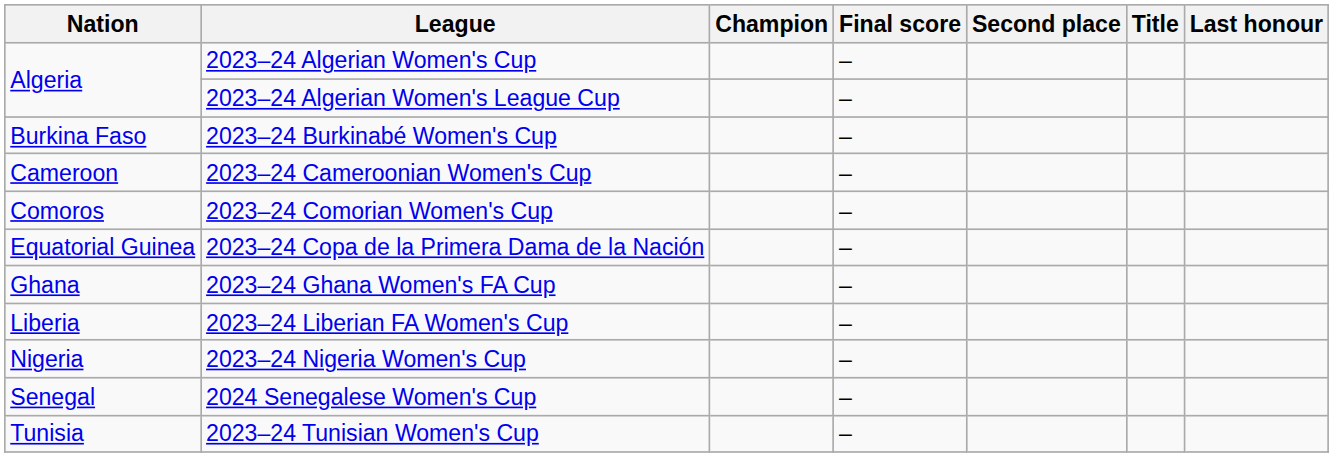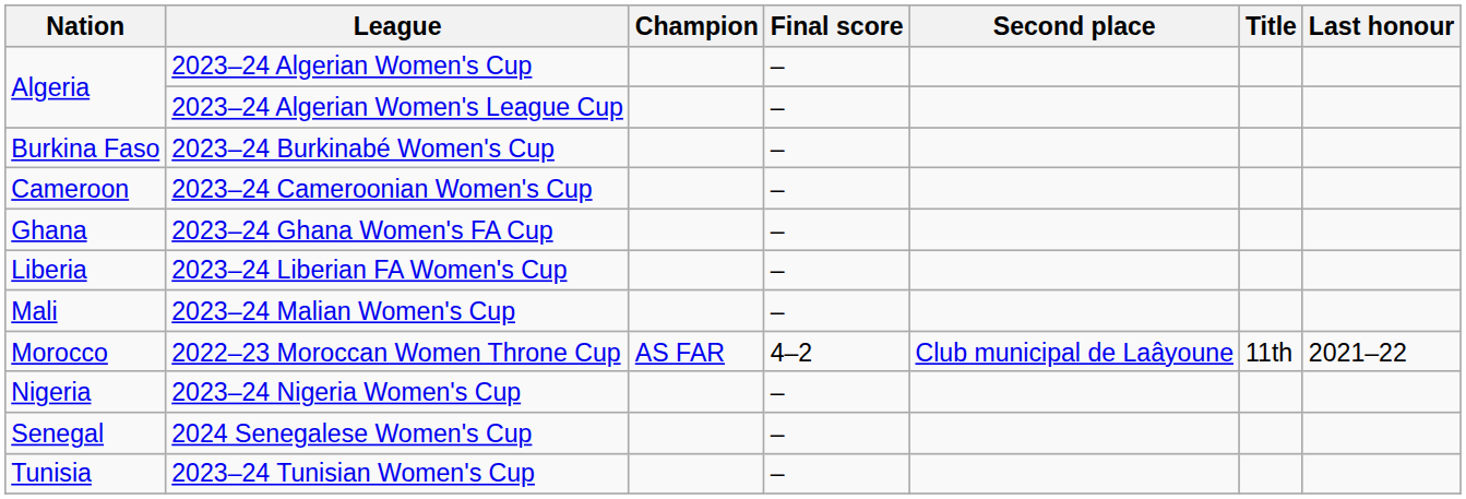 <table class=wikitable style="font-size:14px">
 <tr>
 <th>Nation</th>
 <th>League</th>
 <th>Champion</th>
 <th>Final score</th>
 <th>Second place</th>
 <th data-sort-type="number">Title</th>
 <th>Last honour</th>
 </tr>
 <tr>
 <td align=left rowspan=2> <a href='#'>Algeria</a></td>
 <td align=left><a href='#'>2023–24 Algerian Women's Cup</a></td>
 <td></td>
 <td>–</td>
 <td></td>
 <td></td>
 <td></td>
 </tr>
 <tr>
 <td align=left><a href='#'>2023–24 Algerian Women's League Cup</a></td>
 <td></td>
 <td>–</td>
 <td></td>
 <td></td>
 <td></td>
 </tr>
 <tr>
 <td align=left rowspan=> <a href='#'>Burkina Faso</a></td>
 <td align=left><a href='#'>2023–24 Burkinabé Women's Cup</a></td>
 <td></td>
 <td>–</td>
 <td></td>
 <td></td>
 <td></td>
 </tr>
 <tr>
 <td align=left rowspan=> <a href='#'>Cameroon</a></td>
 <td align=left><a href='#'>2023–24 Cameroonian Women's Cup</a></td>
 <td></td>
 <td>–</td>
 <td></td>
 <td></td>
 <td></td>
 </tr>
 <tr>
-<td align=left rowspan=> <a href='#'>Comoros</a></td>
-<td align=left><a href='#'>2023–24 Comorian Women's Cup</a></td>
-<td></td>
-<td>–</td>
-<td></td>
-<td></td>
-<td></td>
-</tr>
-<tr>
-<td align=left rowspan=> <a href='#'>Equatorial Guinea</a></td>
-<td align=left><a href='#'>2023–24 Copa de la Primera Dama de la Nación</a></td>
-<td></td>
-<td>–</td>
-<td></td>
-<td></td>
-<td></td>
-</tr>
-<tr>
 <td align=left rowspan=> <a href='#'>Ghana</a></td>
 <td align=left><a href='#'>2023–24 Ghana Women's FA Cup</a></td>
 <td></td>
 <td>–</td>
 <td></td>
 <td></td>
 <td></td>
 </tr>
 <tr>
 <td align=left rowspan=> <a href='#'>Liberia</a></td>
 <td align=left><a href='#'>2023–24 Liberian FA Women's Cup</a></td>
 <td></td>
 <td>–</td>
 <td></td>
 <td></td>
 <td></td>
+</tr>
+<tr>
+<td align=left rowspan=> <a href='#'>Mali</a></td>
+<td align=left><a href='#'>2023–24 Malian Women's Cup</a></td>
+<td></td>
+<td>–</td>
+<td></td>
+<td></td>
+<td></td>
+</tr>
+<tr>
+<td align=left rowspan=> <a href='#'>Morocco</a></td>
+<td align=left><a href='#'>2022–23 Moroccan Women Throne Cup</a></td>
+<td><a href='#'>AS FAR</a></td>
+<td>4–2</td>
+<td><a href='#'>Club municipal de Laâyoune</a></td>
+<td>11th</td>
+<td>2021–22</td>
 </tr>
 <tr>
 <td align=left rowspan=> <a href='#'>Nigeria</a></td>
 <td align=left><a href='#'>2023–24 Nigeria Women's Cup</a></td>
 <td></td>
 <td>–</td>
 <td></td>
 <td></td>
 <td></td>
 </tr>
 <tr>
 <td align=left rowspan=> <a href='#'>Senegal</a></td>
 <td align=left><a href='#'>2024 Senegalese Women's Cup</a></td>
 <td></td>
 <td>–</td>
 <td></td>
 <td></td>
 <td></td>
 </tr>
 <tr>
 <td align=left rowspan= style="background: pink;"> <a href='#'>Tunisia</a></td>
 <td align=left><a href='#'>2023–24 Tunisian Women's Cup</a></td>
 <td></td>
 <td>–</td>
 <td></td>
 <td></td>
 <td></td>
 </tr>
 </table>
